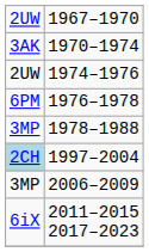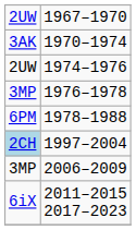 <table class="wikitable">
 <tr>
 <td><a href='#'>2UW</a></td>
 <td>1967–1970</td>
 </tr>
 <tr>
 <td><a href='#'>3AK</a></td>
 <td>1970–1974</td>
 </tr>
 <tr>
 <td>2UW</td>
 <td>1974–1976</td>
 </tr>
 <tr>
-<td><a href='#'>6PM</a></td>
+<td><a href='#'>3MP</a></td>
 <td>1976–1978</td>
 </tr>
 <tr>
-<td><a href='#'>3MP</a></td>
+<td><a href='#'>6PM</a></td>
 <td>1978–1988</td>
 </tr>
 <tr>
 <td style="background: lightblue;"><a href='#'>2CH</a></td>
 <td>1997–2004</td>
 </tr>
 <tr>
 <td>3MP</td>
 <td>2006–2009</td>
 </tr>
 <tr>
 <td><a href='#'>6iX</a></td>
 <td>2011–2015<br>2017–2023</td>
 </tr>
 <tr>
 </tr>
 </table>
